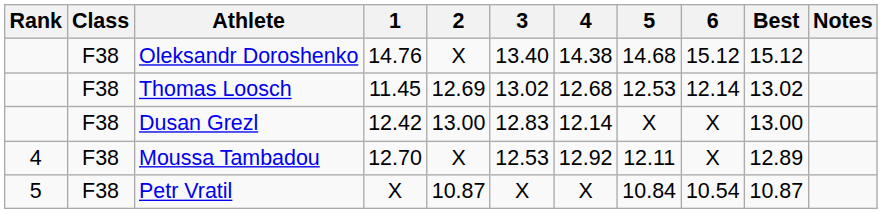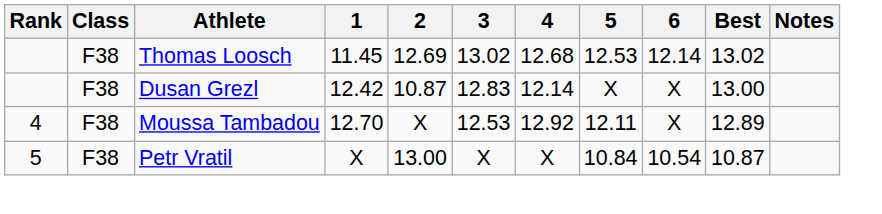 <table class="wikitable sortable" style="text-align:center">
 <tr>
 <th>Rank</th>
 <th>Class</th>
 <th>Athlete</th>
 <th>1</th>
 <th>2</th>
 <th>3</th>
 <th>4</th>
 <th>5</th>
 <th>6</th>
 <th>Best</th>
 <th>Notes</th>
-</tr>
-<tr>
-<td></td>
-<td>F38</td>
-<td style="text-align:left"><a href='#'>Oleksandr Doroshenko</a><br></td>
-<td>14.76</td>
-<td>X</td>
-<td>13.40</td>
-<td>14.38</td>
-<td>14.68</td>
-<td>15.12</td>
-<td>15.12</td>
-<td></td>
 </tr>
 <tr>
 <td></td>
 <td>F38</td>
 <td style="text-align:left"><a href='#'>Thomas Loosch</a><br></td>
 <td>11.45</td>
 <td>12.69</td>
 <td>13.02</td>
 <td>12.68</td>
 <td>12.53</td>
 <td>12.14</td>
 <td>13.02</td>
 <td></td>
 </tr>
 <tr>
 <td></td>
 <td>F38</td>
 <td style="text-align:left"><a href='#'>Dusan Grezl</a><br></td>
 <td>12.42</td>
-<td>13.00</td>
+<td>10.87</td>
 <td>12.83</td>
 <td>12.14</td>
 <td>X</td>
 <td>X</td>
 <td>13.00</td>
 <td></td>
 </tr>
 <tr>
 <td>4</td>
 <td>F38</td>
 <td style="text-align:left"><a href='#'>Moussa Tambadou</a><br></td>
 <td>12.70</td>
 <td>X</td>
 <td>12.53</td>
 <td>12.92</td>
 <td>12.11</td>
 <td>X</td>
 <td>12.89</td>
 <td></td>
 </tr>
 <tr>
 <td>5</td>
 <td>F38</td>
 <td style="text-align:left"><a href='#'>Petr Vratil</a><br></td>
 <td>X</td>
-<td>10.87</td>
+<td>13.00</td>
 <td>X</td>
 <td>X</td>
 <td>10.84</td>
 <td>10.54</td>
 <td>10.87</td>
 <td></td>
 </tr>
 </table>
